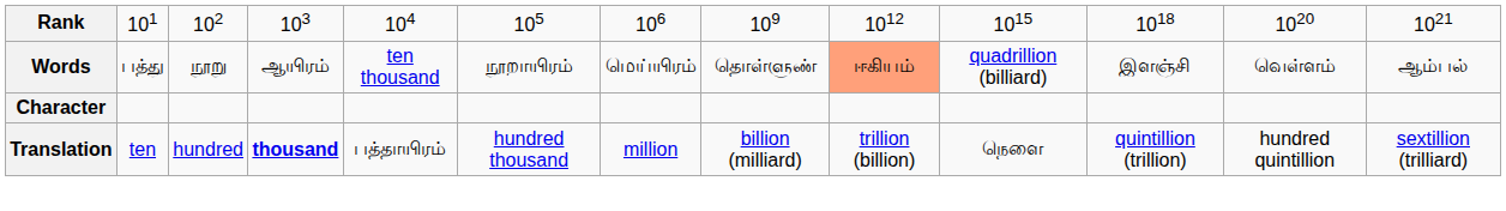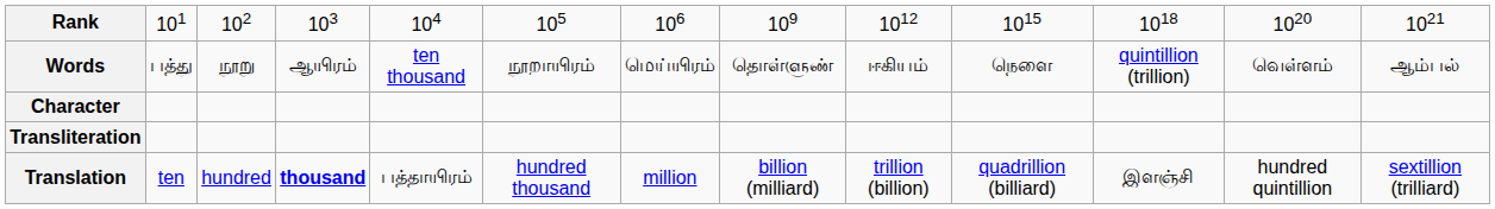 <table class="wikitable" style="text-align:center;">
 <tr>
 <th>Rank</th>
 <td>10<sup>1</sup></td>
 <td>10<sup>2</sup></td>
 <td>10<sup>3</sup></td>
 <td>10<sup>4</sup></td>
 <td>10<sup>5</sup></td>
 <td>10<sup>6</sup></td>
 <td>10<sup>9</sup></td>
 <td>10<sup>12</sup></td>
 <td>10<sup>15</sup></td>
 <td>10<sup>18</sup></td>
 <td>10<sup>20</sup></td>
 <td>10<sup>21</sup></td>
 </tr>
 <tr>
 <th>Words</th>
 <td>பத்து</td>
 <td>நூறு</td>
 <td>ஆயிரம்</td>
 <td><a href='#'>ten thousand</a></td>
 <td>நூறாயிரம்</td>
 <td>மெய்யிரம்</td>
 <td>தொள்ளுண்</td>
-<td style="background: lightsalmon;">ஈகியம்</td>
-<td><a href='#'>quadrillion</a> (billiard)</td>
-<td>இளஞ்சி</td>
+<td>ஈகியம்</td>
+<td>நெளை</td>
+<td><a href='#'>quintillion</a> (trillion)</td>
 <td>வெள்ளம்</td>
 <td>ஆம்பல்</td>
 </tr>
 <tr>
 <th>Character</th>
+<td></td>
+<td></td>
+<td></td>
+<td></td>
+<td></td>
+<td></td>
+<td></td>
+<td></td>
+<td></td>
+<td></td>
+<td></td>
+<td></td>
+</tr>
+<tr>
+<th>Transliteration</th>
 <td></td>
 <td></td>
 <td></td>
 <td></td>
 <td></td>
 <td></td>
 <td></td>
 <td></td>
 <td></td>
 <td></td>
 <td></td>
 <td></td>
 </tr>
 <tr>
 <th>Translation</th>
 <td><a href='#'>ten</a></td>
 <td><a href='#'>hundred</a></td>
 <td><strong><a href='#'>thousand</a></strong></td>
 <td>பத்தாயிரம்</td>
 <td><a href='#'>hundred thousand</a></td>
 <td><a href='#'>million</a></td>
 <td><a href='#'>billion</a> (milliard)</td>
 <td><a href='#'>trillion</a> (billion)</td>
-<td>நெளை</td>
-<td><a href='#'>quintillion</a> (trillion)</td>
+<td><a href='#'>quadrillion</a> (billiard)</td>
+<td>இளஞ்சி</td>
 <td>hundred quintillion</td>
 <td><a href='#'>sextillion</a> (trilliard)</td>
 </tr>
 </table>
